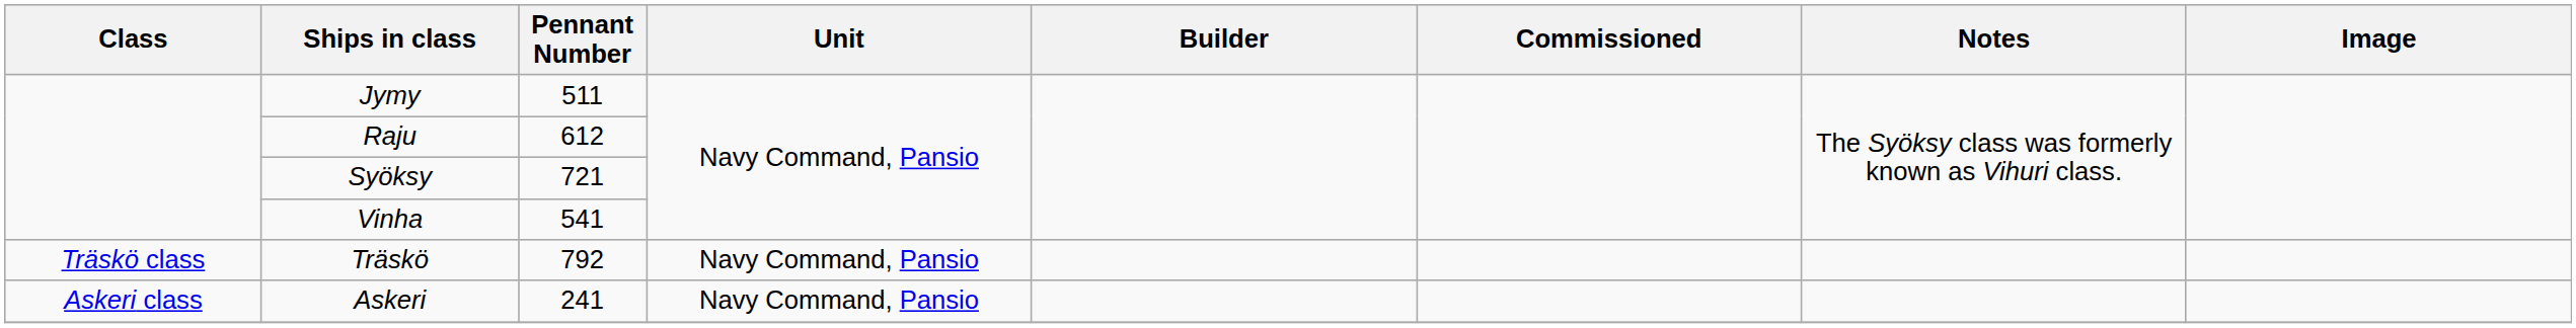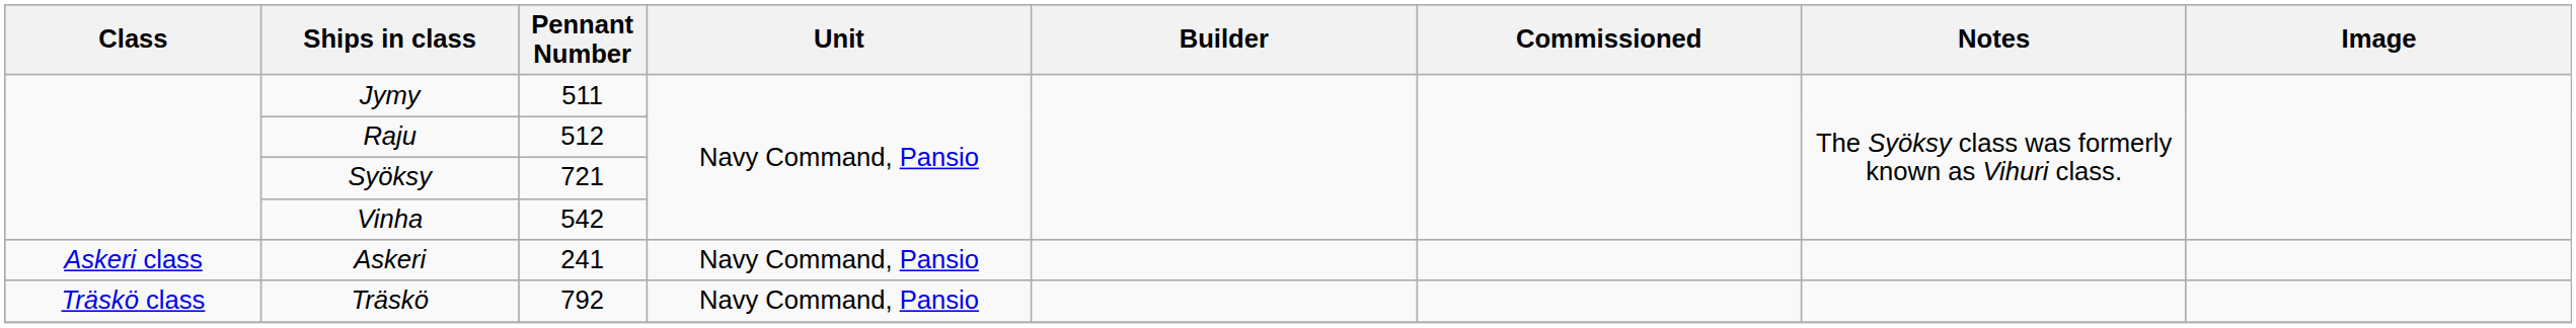 <table class="wikitable" border="1" style="width:100%; text-align:center;">
 <tr>
 <th width="10%">Class</th>
 <th width="10%">Ships in class</th>
 <th width="5%">Pennant Number</th>
 <th width="15%">Unit</th>
 <th width="15%">Builder</th>
 <th width="15%">Commissioned</th>
 <th width="15%">Notes</th>
 <th width="80px">Image</th>
 </tr>
 <tr>
 <td rowspan="4"></td>
 <td><em>Jymy</em></td>
 <td>511</td>
 <td rowspan="4">Navy Command, <a href='#'>Pansio</a></td>
 <td rowspan="4"></td>
 <td rowspan="4"></td>
 <td rowspan="4">The <em>Syöksy</em> class was formerly known as <em>Vihuri</em> class.</td>
 <td rowspan="4"></td>
 </tr>
 <tr>
 <td><em>Raju</em></td>
-<td>612</td>
+<td>512</td>
 </tr>
 <tr>
 <td><em>Syöksy</em></td>
 <td>721</td>
 </tr>
 <tr>
 <td><em>Vinha</em></td>
-<td>541</td>
+<td>542</td>
+</tr>
+<tr>
+<td><a href='#'><em>Askeri</em> class</a></td>
+<td><em>Askeri</em></td>
+<td>241</td>
+<td>Navy Command, <a href='#'>Pansio</a></td>
+<td></td>
+<td></td>
+<td></td>
+<td></td>
 </tr>
 <tr>
 <td><a href='#'><em>Träskö</em> class</a></td>
 <td><em>Träskö</em></td>
 <td>792</td>
 <td>Navy Command, <a href='#'>Pansio</a></td>
 <td></td>
 <td></td>
 <td></td>
 <td></td>
 </tr>
 <tr>
-<td><a href='#'><em>Askeri</em> class</a></td>
-<td><em>Askeri</em></td>
-<td>241</td>
-<td>Navy Command, <a href='#'>Pansio</a></td>
-<td></td>
-<td></td>
-<td></td>
-<td></td>
-</tr>
-<tr>
 </tr>
 </table>
